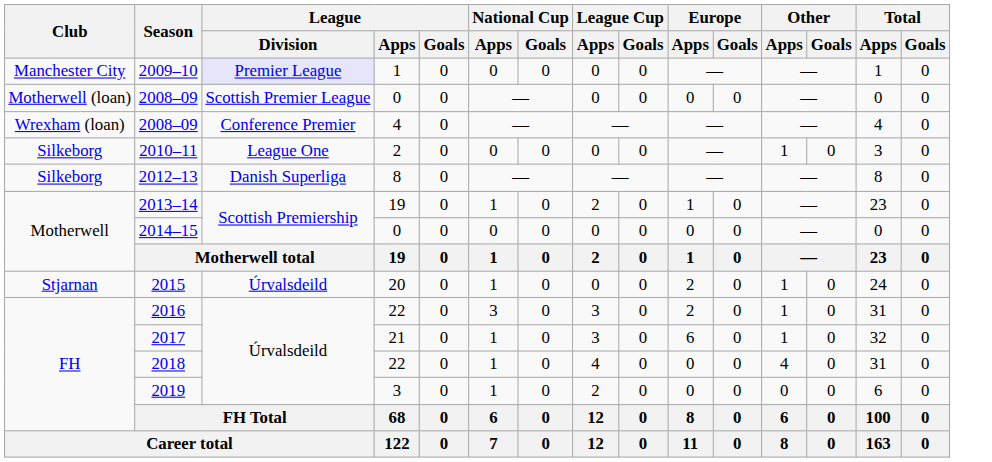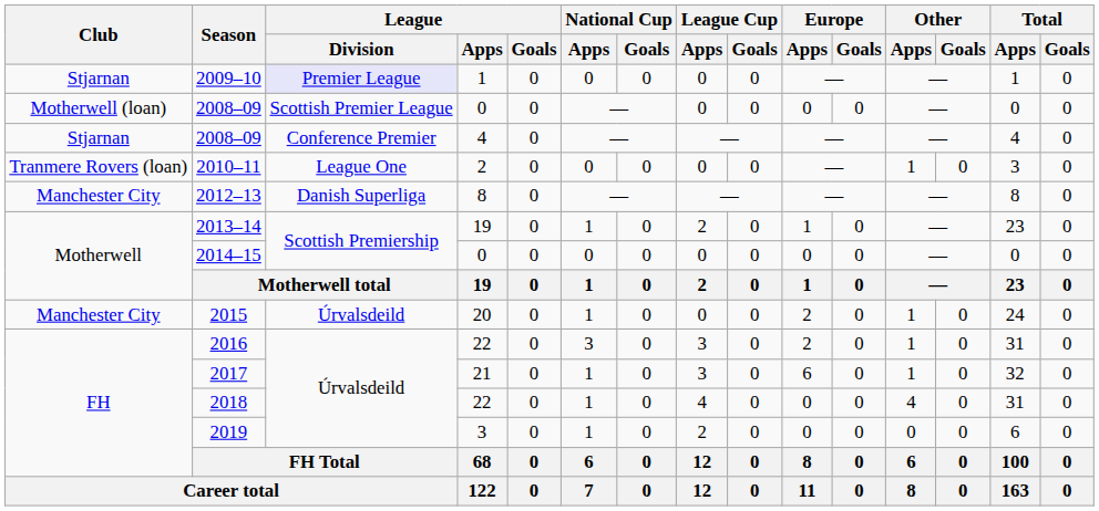 <table class="wikitable" style="text-align: center;">
 <tr>
 <th rowspan="2">Club</th>
 <th rowspan="2">Season</th>
 <th colspan="3">League</th>
 <th colspan="2">National Cup</th>
 <th colspan="2">League Cup</th>
 <th colspan="2">Europe</th>
 <th colspan="2">Other</th>
 <th colspan="2">Total</th>
 </tr>
 <tr>
 <th>Division</th>
 <th>Apps</th>
 <th>Goals</th>
 <th>Apps</th>
 <th>Goals</th>
 <th>Apps</th>
 <th>Goals</th>
 <th>Apps</th>
 <th>Goals</th>
 <th>Apps</th>
 <th>Goals</th>
 <th>Apps</th>
 <th>Goals</th>
 </tr>
 <tr>
-<td><a href='#'>Manchester City</a></td>
+<td><a href='#'>Stjarnan</a></td>
 <td><a href='#'>2009–10</a></td>
 <td style="background: lavender;"><a href='#'>Premier League</a></td>
 <td>1</td>
 <td>0</td>
 <td>0</td>
 <td>0</td>
 <td>0</td>
 <td>0</td>
 <td colspan="2">—</td>
 <td colspan="2">—</td>
 <td>1</td>
 <td>0</td>
 </tr>
 <tr>
 <td><a href='#'>Motherwell</a> (loan)</td>
 <td><a href='#'>2008–09</a></td>
 <td><a href='#'>Scottish Premier League</a></td>
 <td>0</td>
 <td>0</td>
 <td colspan="2">—</td>
 <td>0</td>
 <td>0</td>
 <td>0</td>
 <td>0</td>
 <td colspan="2">—</td>
 <td>0</td>
 <td>0</td>
 </tr>
 <tr>
-<td><a href='#'>Wrexham</a> (loan)</td>
+<td><a href='#'>Stjarnan</a></td>
 <td><a href='#'>2008–09</a></td>
 <td><a href='#'>Conference Premier</a></td>
 <td>4</td>
 <td>0</td>
 <td colspan="2">—</td>
 <td colspan="2">—</td>
 <td colspan="2">—</td>
 <td colspan="2">—</td>
 <td>4</td>
 <td>0</td>
 </tr>
 <tr>
-<td><a href='#'>Silkeborg</a></td>
+<td><a href='#'>Tranmere Rovers</a> (loan)</td>
 <td><a href='#'>2010–11</a></td>
 <td><a href='#'>League One</a></td>
 <td>2</td>
 <td>0</td>
 <td>0</td>
 <td>0</td>
 <td>0</td>
 <td>0</td>
 <td colspan="2">—</td>
 <td>1</td>
 <td>0</td>
 <td>3</td>
 <td>0</td>
 </tr>
 <tr>
-<td><a href='#'>Silkeborg</a></td>
+<td><a href='#'>Manchester City</a></td>
 <td><a href='#'>2012–13</a></td>
 <td><a href='#'>Danish Superliga</a></td>
 <td>8</td>
 <td>0</td>
 <td colspan="2">—</td>
 <td colspan="2">—</td>
 <td colspan="2">—</td>
 <td colspan="2">—</td>
 <td>8</td>
 <td>0</td>
 </tr>
 <tr>
 <td rowspan="3">Motherwell</td>
 <td><a href='#'>2013–14</a></td>
 <td rowspan="2"><a href='#'>Scottish Premiership</a></td>
 <td>19</td>
 <td>0</td>
 <td>1</td>
 <td>0</td>
 <td>2</td>
 <td>0</td>
 <td>1</td>
 <td>0</td>
 <td colspan="2">—</td>
 <td>23</td>
 <td>0</td>
 </tr>
 <tr>
 <td><a href='#'>2014–15</a></td>
 <td>0</td>
 <td>0</td>
 <td>0</td>
 <td>0</td>
 <td>0</td>
 <td>0</td>
 <td>0</td>
 <td>0</td>
 <td colspan="2">—</td>
 <td>0</td>
 <td>0</td>
 </tr>
 <tr>
 <th colspan="2">Motherwell total</th>
 <th>19</th>
 <th>0</th>
 <th>1</th>
 <th>0</th>
 <th>2</th>
 <th>0</th>
 <th>1</th>
 <th>0</th>
 <th colspan="2">—</th>
 <th>23</th>
 <th>0</th>
 </tr>
 <tr>
-<td><a href='#'>Stjarnan</a></td>
+<td><a href='#'>Manchester City</a></td>
 <td><a href='#'>2015</a></td>
 <td><a href='#'>Úrvalsdeild</a></td>
 <td>20</td>
 <td>0</td>
 <td>1</td>
 <td>0</td>
 <td>0</td>
 <td>0</td>
 <td>2</td>
 <td>0</td>
 <td>1</td>
 <td>0</td>
 <td>24</td>
 <td>0</td>
 </tr>
 <tr>
 <td rowspan="5"><a href='#'>FH</a></td>
 <td><a href='#'>2016</a></td>
 <td rowspan="4">Úrvalsdeild</td>
 <td>22</td>
 <td>0</td>
 <td>3</td>
 <td>0</td>
 <td>3</td>
 <td>0</td>
 <td>2</td>
 <td>0</td>
 <td>1</td>
 <td>0</td>
 <td>31</td>
 <td>0</td>
 </tr>
 <tr>
 <td><a href='#'>2017</a></td>
 <td>21</td>
 <td>0</td>
 <td>1</td>
 <td>0</td>
 <td>3</td>
 <td>0</td>
 <td>6</td>
 <td>0</td>
 <td>1</td>
 <td>0</td>
 <td>32</td>
 <td>0</td>
 </tr>
 <tr>
 <td><a href='#'>2018</a></td>
 <td>22</td>
 <td>0</td>
 <td>1</td>
 <td>0</td>
 <td>4</td>
 <td>0</td>
 <td>0</td>
 <td>0</td>
 <td>4</td>
 <td>0</td>
 <td>31</td>
 <td>0</td>
 </tr>
 <tr>
 <td><a href='#'>2019</a></td>
 <td>3</td>
 <td>0</td>
 <td>1</td>
 <td>0</td>
 <td>2</td>
 <td>0</td>
 <td>0</td>
 <td>0</td>
 <td>0</td>
 <td>0</td>
 <td>6</td>
 <td>0</td>
 </tr>
 <tr>
 <th colspan="2">FH Total</th>
 <th>68</th>
 <th>0</th>
 <th>6</th>
 <th>0</th>
 <th>12</th>
 <th>0</th>
 <th>8</th>
 <th>0</th>
 <th>6</th>
 <th>0</th>
 <th>100</th>
 <th>0</th>
 </tr>
 <tr>
 <th colspan="3">Career total</th>
 <th>122</th>
 <th>0</th>
 <th>7</th>
 <th>0</th>
 <th>12</th>
 <th>0</th>
 <th>11</th>
 <th>0</th>
 <th>8</th>
 <th>0</th>
 <th>163</th>
 <th>0</th>
 </tr>
 </table>
